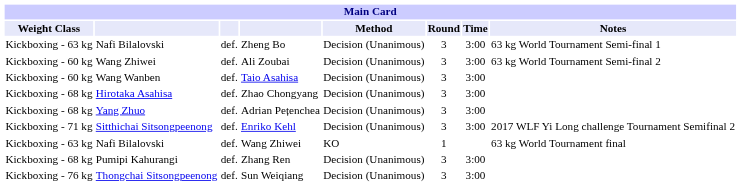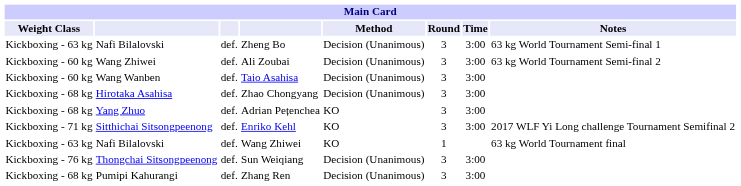 <table class="toccolours" style="font-size: 85%;">
 <tr>
 <th colspan="8" style="background-color: #ccf; color: #000080; text-align: center;"><strong>Main Card</strong></th>
 </tr>
 <tr>
 <th colspan="1" style="background-color: #E6E8FA; color: #000000; text-align: center;">Weight Class</th>
 <th colspan="1" style="background-color: #E6E8FA; color: #000000; text-align: center;"></th>
 <th colspan="1" style="background-color: #E6E8FA; color: #000000; text-align: center;"></th>
 <th colspan="1" style="background-color: #E6E8FA; color: #000000; text-align: center;"></th>
 <th colspan="1" style="background-color: #E6E8FA; color: #000000; text-align: center;">Method</th>
 <th colspan="1" style="background-color: #E6E8FA; color: #000000; text-align: center;">Round</th>
 <th colspan="1" style="background-color: #E6E8FA; color: #000000; text-align: center;">Time</th>
 <th colspan="1" style="background-color: #E6E8FA; color: #000000; text-align: center;">Notes</th>
 </tr>
 <tr>
 <td>Kickboxing - 63 kg</td>
 <td> Nafi Bilalovski</td>
 <td align=center>def.</td>
 <td> Zheng Bo</td>
 <td>Decision (Unanimous)</td>
 <td align=center>3</td>
 <td align=center>3:00</td>
 <td>63 kg World Tournament Semi-final 1</td>
 </tr>
 <tr>
 <td>Kickboxing - 60 kg</td>
 <td> Wang Zhiwei</td>
 <td align=center>def.</td>
 <td> Ali Zoubai</td>
 <td>Decision (Unanimous)</td>
 <td align=center>3</td>
 <td align=center>3:00</td>
 <td>63 kg World Tournament Semi-final 2</td>
 </tr>
 <tr>
 <td>Kickboxing - 60 kg</td>
 <td> Wang Wanben</td>
 <td align=center>def.</td>
 <td> <a href='#'>Taio Asahisa</a></td>
 <td>Decision (Unanimous)</td>
 <td align=center>3</td>
 <td align=center>3:00</td>
 <td></td>
 </tr>
 <tr>
 <td>Kickboxing - 68 kg</td>
 <td> <a href='#'>Hirotaka Asahisa</a></td>
 <td align=center>def.</td>
 <td> Zhao Chongyang</td>
 <td>Decision (Unanimous)</td>
 <td align=center>3</td>
 <td align=center>3:00</td>
 <td></td>
 </tr>
 <tr>
 <td>Kickboxing - 68 kg</td>
 <td> <a href='#'>Yang Zhuo</a></td>
 <td align=center>def.</td>
 <td> Adrian Pețenchea</td>
-<td>Decision (Unanimous)</td>
+<td>KO</td>
 <td align=center>3</td>
 <td align=center>3:00</td>
 <td></td>
 </tr>
 <tr>
 <td>Kickboxing - 71 kg</td>
 <td> <a href='#'>Sitthichai Sitsongpeenong</a></td>
 <td align=center>def.</td>
 <td> <a href='#'>Enriko Kehl</a></td>
-<td>Decision (Unanimous)</td>
+<td>KO</td>
 <td align=center>3</td>
 <td align=center>3:00</td>
 <td>2017 WLF Yi Long challenge Tournament Semifinal 2</td>
 </tr>
 <tr>
 <td>Kickboxing - 63 kg</td>
 <td> Nafi Bilalovski</td>
 <td align=center>def.</td>
 <td> Wang Zhiwei</td>
 <td>KO</td>
 <td align=center>1</td>
 <td align=center></td>
 <td>63 kg World Tournament final</td>
 </tr>
 <tr>
+<td>Kickboxing - 76 kg</td>
+<td> <a href='#'>Thongchai Sitsongpeenong</a></td>
+<td align=center>def.</td>
+<td> Sun Weiqiang</td>
+<td>Decision (Unanimous)</td>
+<td align=center>3</td>
+<td align=center>3:00</td>
+<td></td>
+</tr>
+<tr>
 <td>Kickboxing - 68 kg</td>
 <td> Pumipi Kahurangi</td>
 <td align=center>def.</td>
 <td> Zhang Ren</td>
 <td>Decision (Unanimous)</td>
 <td align=center>3</td>
 <td align=center>3:00</td>
 <td></td>
 </tr>
 <tr>
-<td>Kickboxing - 76 kg</td>
-<td> <a href='#'>Thongchai Sitsongpeenong</a></td>
-<td align=center>def.</td>
-<td> Sun Weiqiang</td>
-<td>Decision (Unanimous)</td>
-<td align=center>3</td>
-<td align=center>3:00</td>
-<td></td>
-</tr>
-<tr>
 </tr>
 </table>
